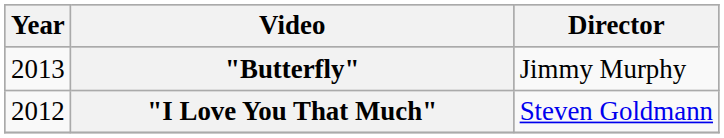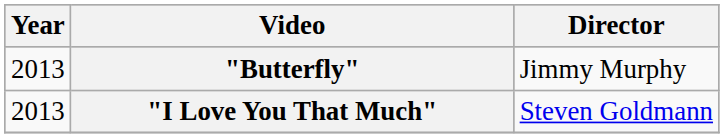 <table class="wikitable plainrowheaders">
 <tr>
 <th>Year</th>
 <th style="width:16em;">Video</th>
 <th>Director</th>
 </tr>
 <tr>
 <td>2013</td>
 <th scope="row">"Butterfly"</th>
 <td>Jimmy Murphy</td>
 </tr>
 <tr>
-<td>2012</td>
+<td>2013</td>
 <th scope="row">"I Love You That Much"</th>
 <td><a href='#'>Steven Goldmann</a></td>
 </tr>
 <tr>
 </tr>
 </table>
